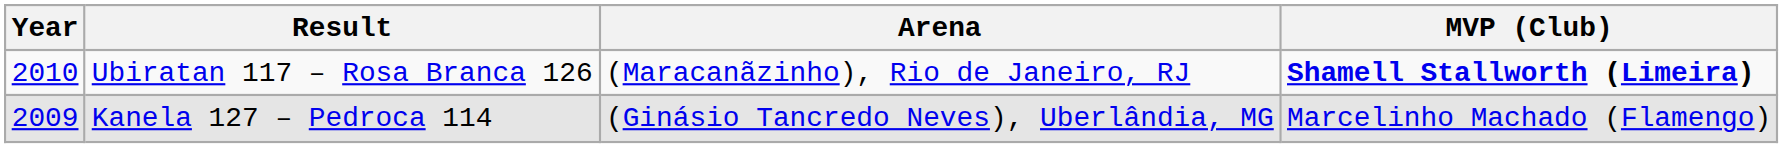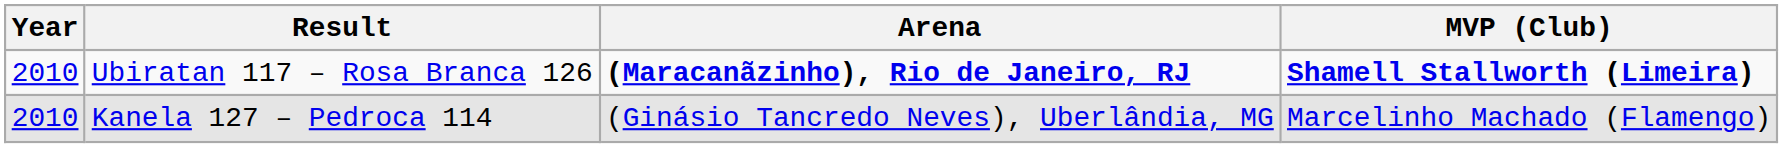 <table class="wikitable">
 <tr>
 <th>Year</th>
 <th>Result</th>
 <th>Arena</th>
 <th>MVP (Club)</th>
 </tr>
 <tr>
 <td><a href='#'>2010</a></td>
 <td><a href='#'>Ubiratan</a> 117 – <a href='#'>Rosa Branca</a> 126</td>
-<td>(<a href='#'>Maracanãzinho</a>), <a href='#'>Rio de Janeiro, RJ</a></td>
+<td><strong>(<a href='#'>Maracanãzinho</a>), <a href='#'>Rio de Janeiro, RJ</a></strong></td>
 <td><strong><a href='#'>Shamell Stallworth</a> (<a href='#'>Limeira</a>)</strong></td>
 </tr>
 <tr style="background-color: #e5e5e5;">
-<td><a href='#'>2009</a></td>
+<td><a href='#'>2010</a></td>
 <td><a href='#'>Kanela</a> 127 – <a href='#'>Pedroca</a> 114</td>
 <td>(<a href='#'>Ginásio Tancredo Neves</a>), <a href='#'>Uberlândia, MG</a></td>
 <td><a href='#'>Marcelinho Machado</a> (<a href='#'>Flamengo</a>)</td>
 </tr>
 </table>
